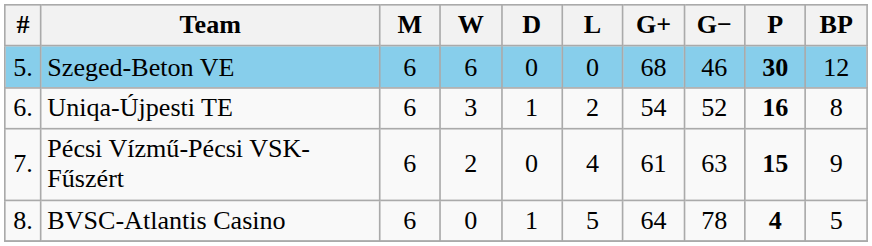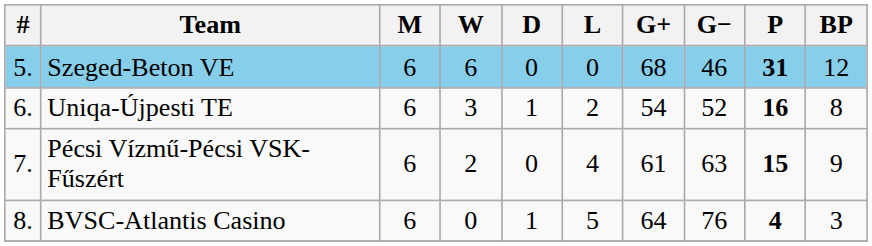 <table class="wikitable" style="text-align: center;">
 <tr>
 <th width="15">#</th>
 <th width="200">Team</th>
 <th width="30">M</th>
 <th width="30">W</th>
 <th width="30">D</th>
 <th width="30">L</th>
 <th width="30">G+</th>
 <th width="30">G−</th>
 <th width="30">P</th>
 <th width="30">BP</th>
 </tr>
 <tr style="background: #87CEEB;">
 <td>5.</td>
 <td align="left">Szeged-Beton VE</td>
 <td>6</td>
 <td>6</td>
 <td>0</td>
 <td>0</td>
 <td>68</td>
 <td>46</td>
-<td><strong>30</strong></td>
+<td><strong>31</strong></td>
 <td>12</td>
 </tr>
 <tr>
 <td>6.</td>
 <td align="left">Uniqa-Újpesti TE</td>
 <td>6</td>
 <td>3</td>
 <td>1</td>
 <td>2</td>
 <td>54</td>
 <td>52</td>
 <td><strong>16</strong></td>
 <td>8</td>
 </tr>
 <tr>
 <td>7.</td>
 <td align="left">Pécsi Vízmű-Pécsi VSK-Fűszért</td>
 <td>6</td>
 <td>2</td>
 <td>0</td>
 <td>4</td>
 <td>61</td>
 <td>63</td>
 <td><strong>15</strong></td>
 <td>9</td>
 </tr>
 <tr>
 <td>8.</td>
 <td align="left">BVSC-Atlantis Casino</td>
 <td>6</td>
 <td>0</td>
 <td>1</td>
 <td>5</td>
 <td>64</td>
-<td>78</td>
+<td>76</td>
 <td><strong>4</strong></td>
-<td>5</td>
+<td>3</td>
 </tr>
 <tr>
 </tr>
 </table>
